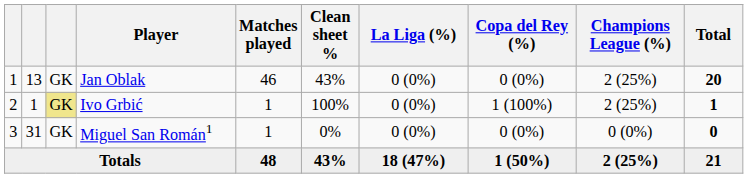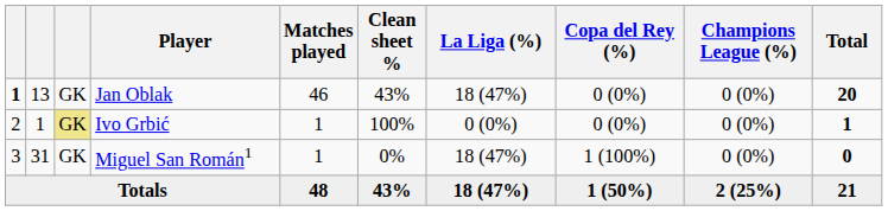 <table class="wikitable sortable" style="text-align:center">
 <tr>
 <th width=10></th>
 <th width=10></th>
 <th width=10></th>
 <th width=150>Player</th>
 <th width=50>Matches played</th>
 <th width=50>Clean sheet %</th>
 <th width=100><a href='#'>La Liga</a> (%)</th>
 <th width=100><a href='#'>Copa del Rey</a> (%)</th>
 <th width=100><a href='#'>Champions League</a> (%)</th>
 <th width=50>Total</th>
 </tr>
 <tr>
-<td>1</td>
+<td><strong>1</strong></td>
 <td>13</td>
 <td>GK</td>
 <td align=left> <a href='#'>Jan Oblak</a></td>
 <td>46</td>
 <td>43%</td>
+<td>18 (47%)</td>
 <td>0 (0%)</td>
 <td>0 (0%)</td>
-<td>2 (25%)</td>
 <td><strong>20</strong></td>
 </tr>
 <tr>
 <td>2</td>
 <td>1</td>
 <td style="background: khaki;">GK</td>
 <td align=left> <a href='#'>Ivo Grbić</a></td>
 <td>1</td>
 <td>100%</td>
 <td>0 (0%)</td>
-<td>1 (100%)</td>
-<td>2 (25%)</td>
+<td>0 (0%)</td>
+<td>0 (0%)</td>
 <td><strong>1</strong></td>
 </tr>
 <tr>
 <td>3</td>
 <td>31</td>
 <td>GK</td>
 <td align=left> <a href='#'>Miguel San Román</a><sup>1</sup></td>
 <td>1</td>
 <td>0%</td>
-<td>0 (0%)</td>
-<td>0 (0%)</td>
+<td>18 (47%)</td>
+<td>1 (100%)</td>
 <td>0 (0%)</td>
 <td><strong>0</strong></td>
 </tr>
 <tr bgcolor="#EFEFEF">
 <td colspan="4"><strong>Totals</strong></td>
 <td><strong>48</strong></td>
 <td><strong>43%</strong></td>
 <td><strong>18 (47%)</strong></td>
 <td><strong>1 (50%)</strong></td>
 <td><strong>2 (25%)</strong></td>
 <td><strong>21</strong></td>
 </tr>
 </table>
